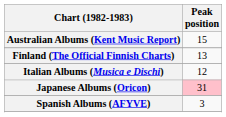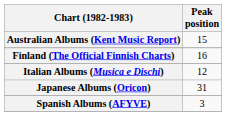 <table class="wikitable sortable plainrowheaders">
 <tr>
 <th>Chart (1982-1983)</th>
 <th>Peak<br>position</th>
 </tr>
 <tr>
 <th scope="row">Australian Albums (<a href='#'>Kent Music Report</a>)</th>
 <td align="center">15</td>
 </tr>
 <tr>
 </tr>
 <tr>
 </tr>
 <tr>
 <th scope="row">Finland (<a href='#'>The Official Finnish Charts</a>)</th>
-<td align="center">13</td>
+<td align="center">16</td>
 </tr>
 <tr>
 </tr>
 <tr>
 <th scope="row">Italian Albums (<em><a href='#'>Musica e Dischi</a></em>)</th>
 <td align="center">12</td>
 </tr>
 <tr>
 <th scope="row">Japanese Albums (<a href='#'>Oricon</a>)</th>
-<td align="center" style="background: pink;">31</td>
+<td align="center">31</td>
 </tr>
 <tr>
 </tr>
 <tr>
 </tr>
 <tr>
 <th scope="row">Spanish Albums (<a href='#'>AFYVE</a>)</th>
 <td align="center">3</td>
 </tr>
 <tr>
 </tr>
 <tr>
 </tr>
 <tr>
 </tr>
 </table>
